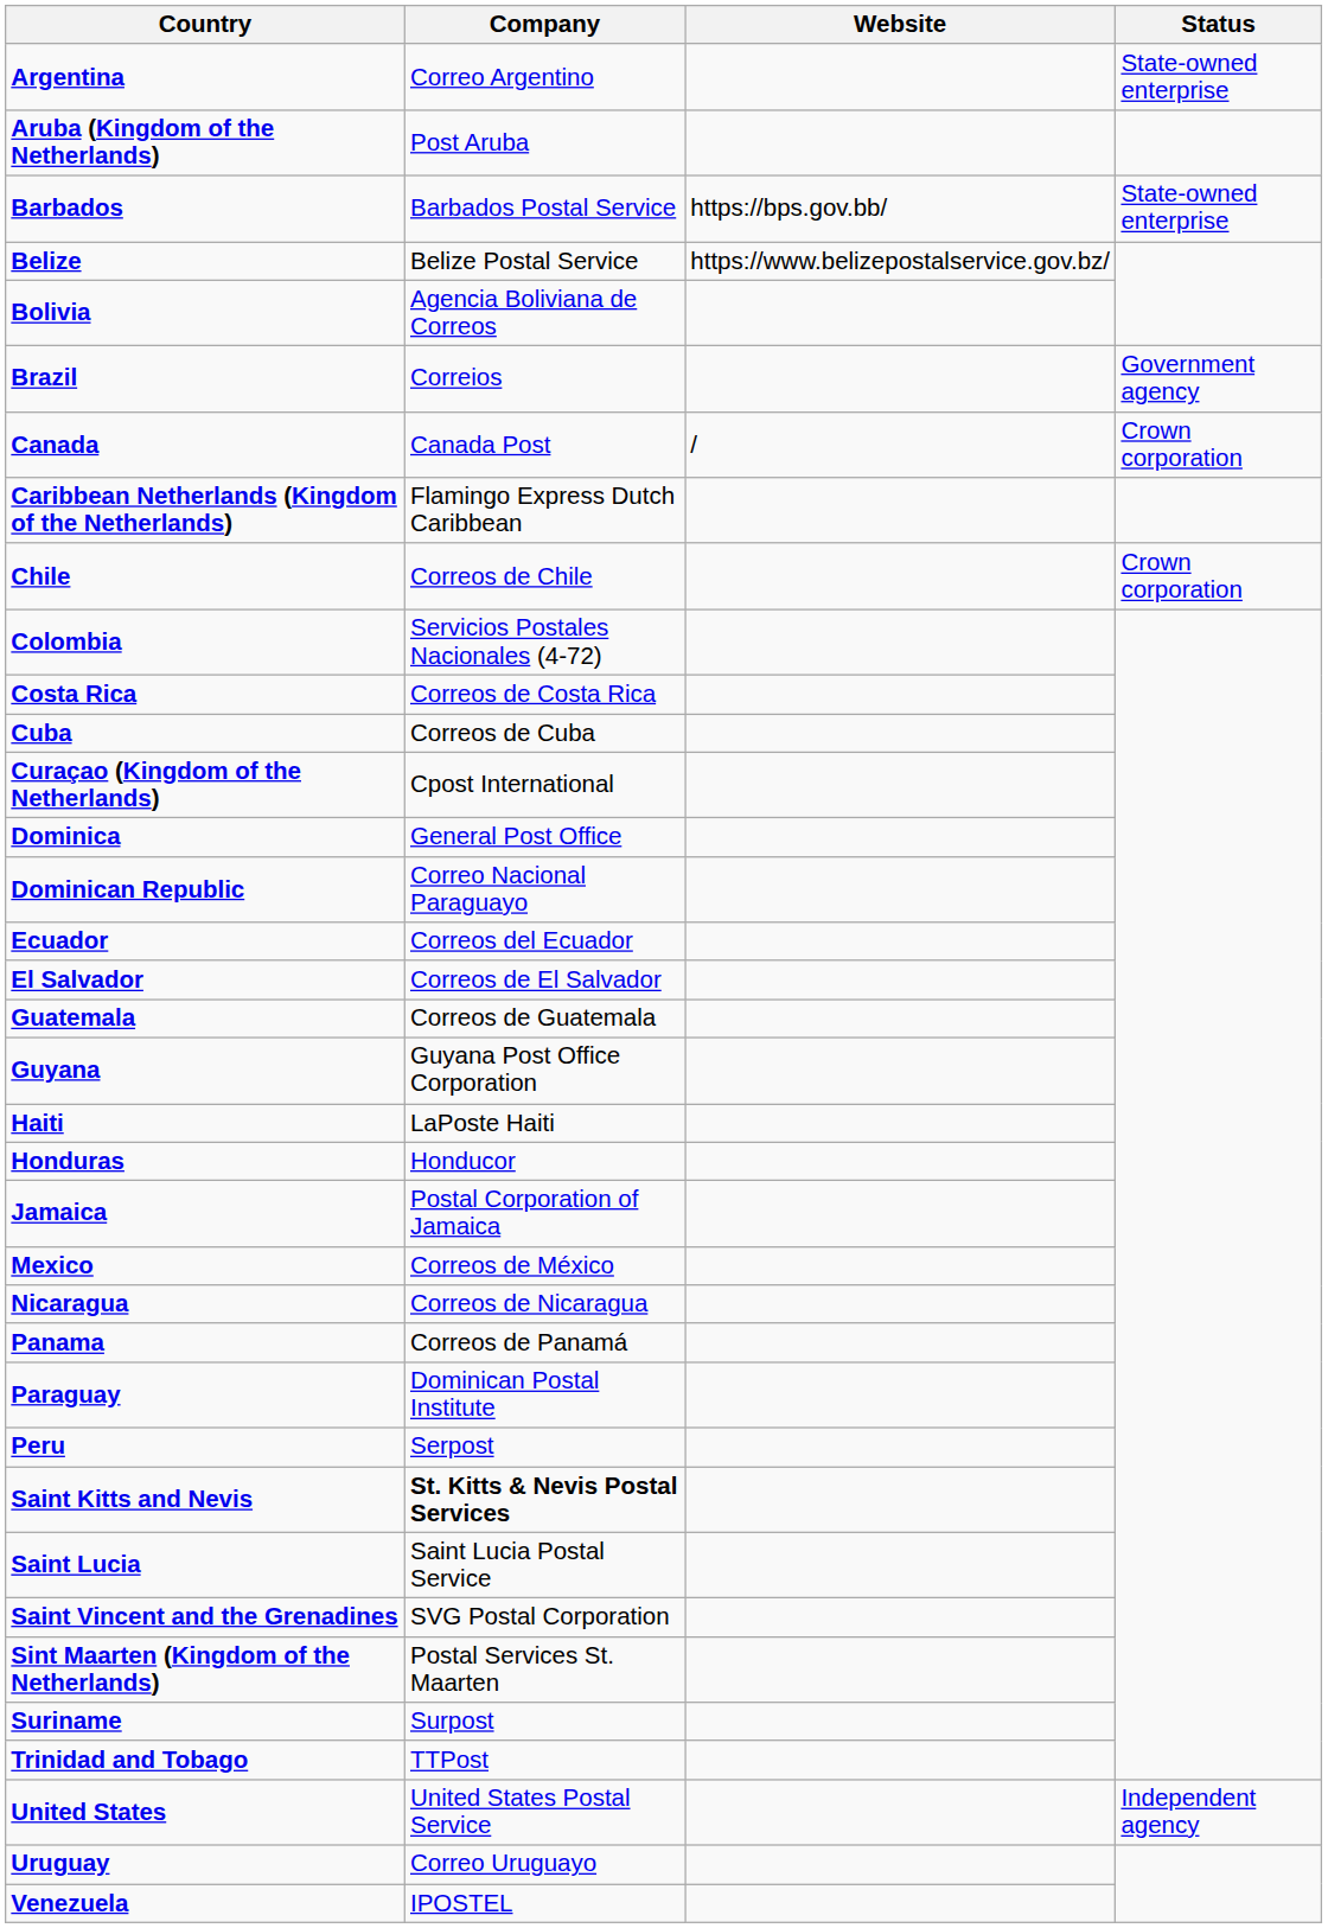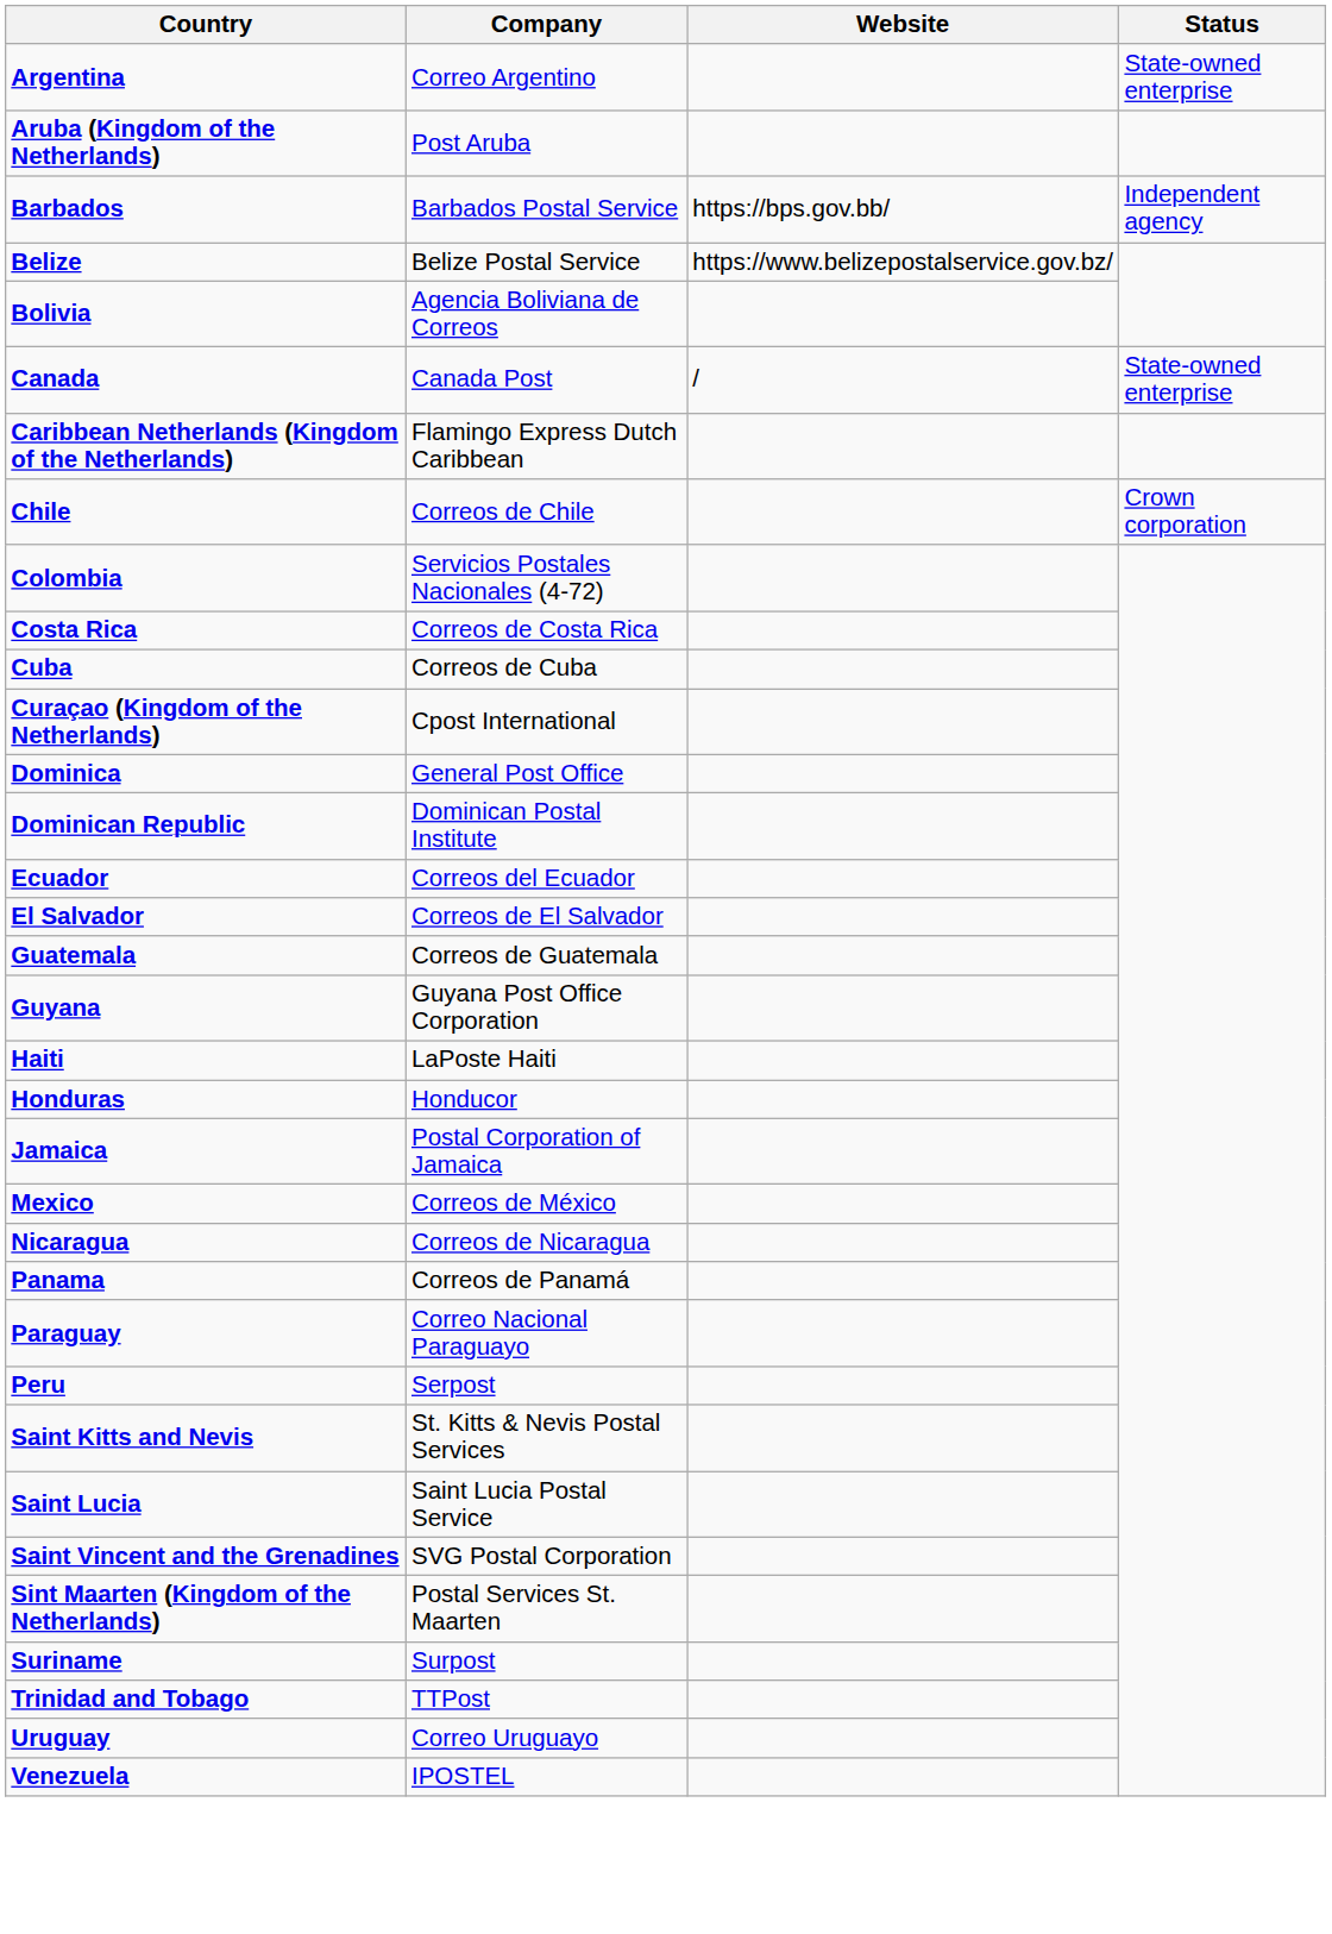 <table class="wikitable">
 <tr>
 <th>Country</th>
 <th>Company</th>
 <th>Website</th>
 <th>Status</th>
 </tr>
 <tr>
 <td><strong><a href='#'>Argentina</a></strong></td>
 <td><a href='#'>Correo Argentino</a></td>
 <td></td>
 <td><a href='#'>State-owned enterprise</a></td>
 </tr>
 <tr>
 <td><strong><a href='#'>Aruba</a> (<a href='#'>Kingdom of the Netherlands</a>)</strong></td>
 <td><a href='#'>Post Aruba</a></td>
 <td></td>
 </tr>
 <tr>
 <td><strong><a href='#'>Barbados</a></strong></td>
 <td><a href='#'>Barbados Postal Service</a></td>
 <td>https://bps.gov.bb/</td>
-<td><a href='#'>State-owned enterprise</a></td>
+<td><a href='#'>Independent agency</a></td>
 </tr>
 <tr>
 <td><strong><a href='#'>Belize</a></strong></td>
 <td>Belize Postal Service</td>
 <td>https://www.belizepostalservice.gov.bz/</td>
 </tr>
 <tr>
 <td><strong><a href='#'>Bolivia</a></strong></td>
 <td><a href='#'>Agencia Boliviana de Correos</a></td>
 <td></td>
 </tr>
 <tr>
-<td><strong><a href='#'>Brazil</a></strong></td>
-<td><a href='#'>Correios</a></td>
-<td></td>
-<td><a href='#'>Government agency</a></td>
-</tr>
-<tr>
 <td><strong><a href='#'>Canada</a></strong></td>
 <td><a href='#'>Canada Post</a></td>
 <td>/</td>
-<td><a href='#'>Crown corporation</a></td>
+<td><a href='#'>State-owned enterprise</a></td>
 </tr>
 <tr>
 <td><strong><a href='#'>Caribbean Netherlands</a> (<a href='#'>Kingdom of the Netherlands</a>)</strong></td>
 <td>Flamingo Express Dutch Caribbean</td>
 <td></td>
 </tr>
 <tr>
 <td><strong><a href='#'>Chile</a></strong></td>
 <td><a href='#'>Correos de Chile</a></td>
 <td></td>
 <td><a href='#'>Crown corporation</a></td>
 </tr>
 <tr>
 <td><strong><a href='#'>Colombia</a></strong></td>
 <td><a href='#'>Servicios Postales Nacionales</a> (4-72)</td>
 <td></td>
 </tr>
 <tr>
 <td><strong><a href='#'>Costa Rica</a></strong></td>
 <td><a href='#'>Correos de Costa Rica</a></td>
 <td></td>
 </tr>
 <tr>
 <td><strong><a href='#'>Cuba</a></strong></td>
 <td>Correos de Cuba</td>
 <td></td>
 </tr>
 <tr>
 <td><strong><a href='#'>Curaçao</a> (<a href='#'>Kingdom of the Netherlands</a>)</strong></td>
 <td>Cpost International</td>
 <td></td>
 </tr>
 <tr>
 <td><strong><a href='#'>Dominica</a></strong></td>
 <td><a href='#'>General Post Office</a></td>
 <td></td>
 </tr>
 <tr>
 <td><strong><a href='#'>Dominican Republic</a></strong></td>
-<td><a href='#'>Correo Nacional Paraguayo</a></td>
+<td><a href='#'>Dominican Postal Institute</a></td>
 <td></td>
 </tr>
 <tr>
 <td><strong><a href='#'>Ecuador</a></strong></td>
 <td><a href='#'>Correos del Ecuador</a></td>
 <td></td>
 </tr>
 <tr>
 <td><strong><a href='#'>El Salvador</a></strong></td>
 <td><a href='#'>Correos de El Salvador</a></td>
 <td></td>
 </tr>
 <tr>
 <td><strong><a href='#'>Guatemala</a></strong></td>
 <td>Correos de Guatemala</td>
 <td></td>
 </tr>
 <tr>
 <td><strong><a href='#'>Guyana</a></strong></td>
 <td>Guyana Post Office Corporation</td>
 <td></td>
 </tr>
 <tr>
 <td><strong><a href='#'>Haiti</a></strong></td>
 <td>LaPoste Haiti</td>
 <td></td>
 </tr>
 <tr>
 <td><strong><a href='#'>Honduras</a></strong></td>
 <td><a href='#'>Honducor</a></td>
 <td></td>
 </tr>
 <tr>
 <td><strong><a href='#'>Jamaica</a></strong></td>
 <td><a href='#'>Postal Corporation of Jamaica</a></td>
 <td></td>
 </tr>
 <tr>
 <td><strong><a href='#'>Mexico</a></strong></td>
 <td><a href='#'>Correos de México</a></td>
 <td></td>
 </tr>
 <tr>
 <td><strong><a href='#'>Nicaragua</a></strong></td>
 <td><a href='#'>Correos de Nicaragua</a></td>
 <td></td>
 </tr>
 <tr>
 <td><strong><a href='#'>Panama</a></strong></td>
 <td>Correos de Panamá</td>
 <td></td>
 </tr>
 <tr>
 <td><strong><a href='#'>Paraguay</a></strong></td>
-<td><a href='#'>Dominican Postal Institute</a></td>
+<td><a href='#'>Correo Nacional Paraguayo</a></td>
 <td></td>
 </tr>
 <tr>
 <td><strong><a href='#'>Peru</a></strong></td>
 <td><a href='#'>Serpost</a></td>
 <td></td>
 </tr>
 <tr>
 <td><strong><a href='#'>Saint Kitts and Nevis</a></strong></td>
-<td><strong>St. Kitts & Nevis Postal Services</strong></td>
+<td>St. Kitts & Nevis Postal Services</td>
 <td></td>
 </tr>
 <tr>
 <td><strong><a href='#'>Saint Lucia</a></strong></td>
 <td>Saint Lucia Postal Service</td>
 <td></td>
 </tr>
 <tr>
 <td><strong><a href='#'>Saint Vincent and the Grenadines</a></strong></td>
 <td>SVG Postal Corporation</td>
 <td></td>
 </tr>
 <tr>
 <td><strong><a href='#'>Sint Maarten</a> (<a href='#'>Kingdom of the Netherlands</a>)</strong></td>
 <td>Postal Services St. Maarten</td>
 <td></td>
 </tr>
 <tr>
 <td><strong><a href='#'>Suriname</a></strong></td>
 <td><a href='#'>Surpost</a></td>
 <td></td>
 </tr>
 <tr>
 <td><strong><a href='#'>Trinidad and Tobago</a></strong></td>
 <td><a href='#'>TTPost</a></td>
 <td></td>
 </tr>
 <tr>
-<td><strong><a href='#'>United States</a></strong></td>
-<td><a href='#'>United States Postal Service</a></td>
-<td></td>
-<td><a href='#'>Independent agency</a></td>
-</tr>
-<tr>
 <td><strong><a href='#'>Uruguay</a></strong></td>
 <td><a href='#'>Correo Uruguayo</a></td>
 <td></td>
 </tr>
 <tr>
 <td><strong><a href='#'>Venezuela</a></strong></td>
 <td><a href='#'>IPOSTEL</a></td>
 <td></td>
 </tr>
 </table>
